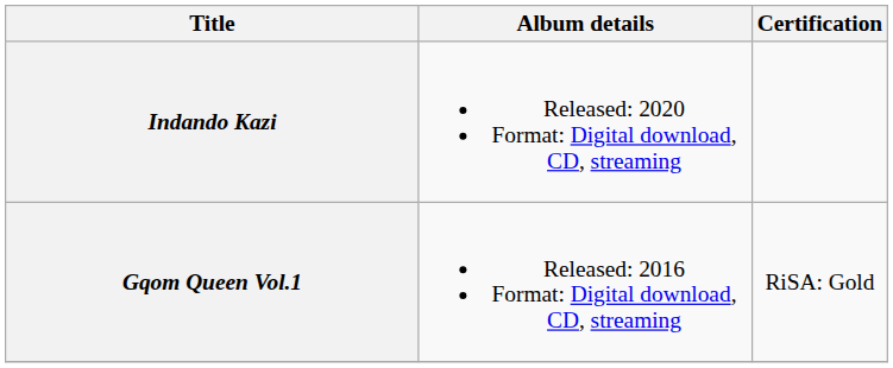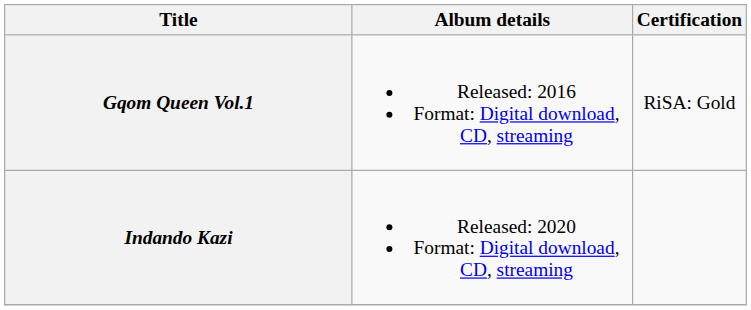 <table class="wikitable plainrowheaders" style="text-align:center;" border="2">
 <tr>
 <th rowspan="1" scope="col" style="width:17.5em;">Title</th>
 <th rowspan="1" scope="col" style="width:14em;">Album details</th>
 <th>Certification</th>
 </tr>
 <tr>
+<th scope="row"><em>Gqom Queen Vol.1</em></th>
+<td style=""><br><ul><li>Released: 2016</li><li>Format: <a href='#'>Digital download</a>, <a href='#'>CD</a>, <a href='#'>streaming</a></li></ul></td>
+<td>RiSA: Gold</td>
+</tr>
+<tr>
 <th scope="row"><em>Indando Kazi</em></th>
 <td style=""><br><ul><li>Released: 2020</li><li>Format: <a href='#'>Digital download</a>, <a href='#'>CD</a>, <a href='#'>streaming</a></li></ul></td>
 <td></td>
 </tr>
 <tr>
-<th scope="row"><em>Gqom Queen Vol.1</em></th>
-<td style=""><br><ul><li>Released: 2016</li><li>Format: <a href='#'>Digital download</a>, <a href='#'>CD</a>, <a href='#'>streaming</a></li></ul></td>
-<td>RiSA: Gold</td>
-</tr>
-<tr>
 </tr>
 </table>
